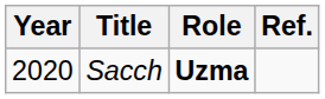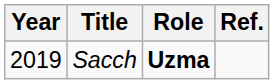 <table class="wikitable sortable plainrowheaders">
 <tr style="text-align:center;">
 <th scope="col">Year</th>
 <th scope="col">Title</th>
 <th scope="col">Role</th>
 <th scope="col">Ref.</th>
 </tr>
 <tr>
-<td>2020</td>
+<td>2019</td>
 <td><em>Sacch</em></td>
 <td><strong>Uzma</strong></td>
 <td></td>
 </tr>
 </table>
